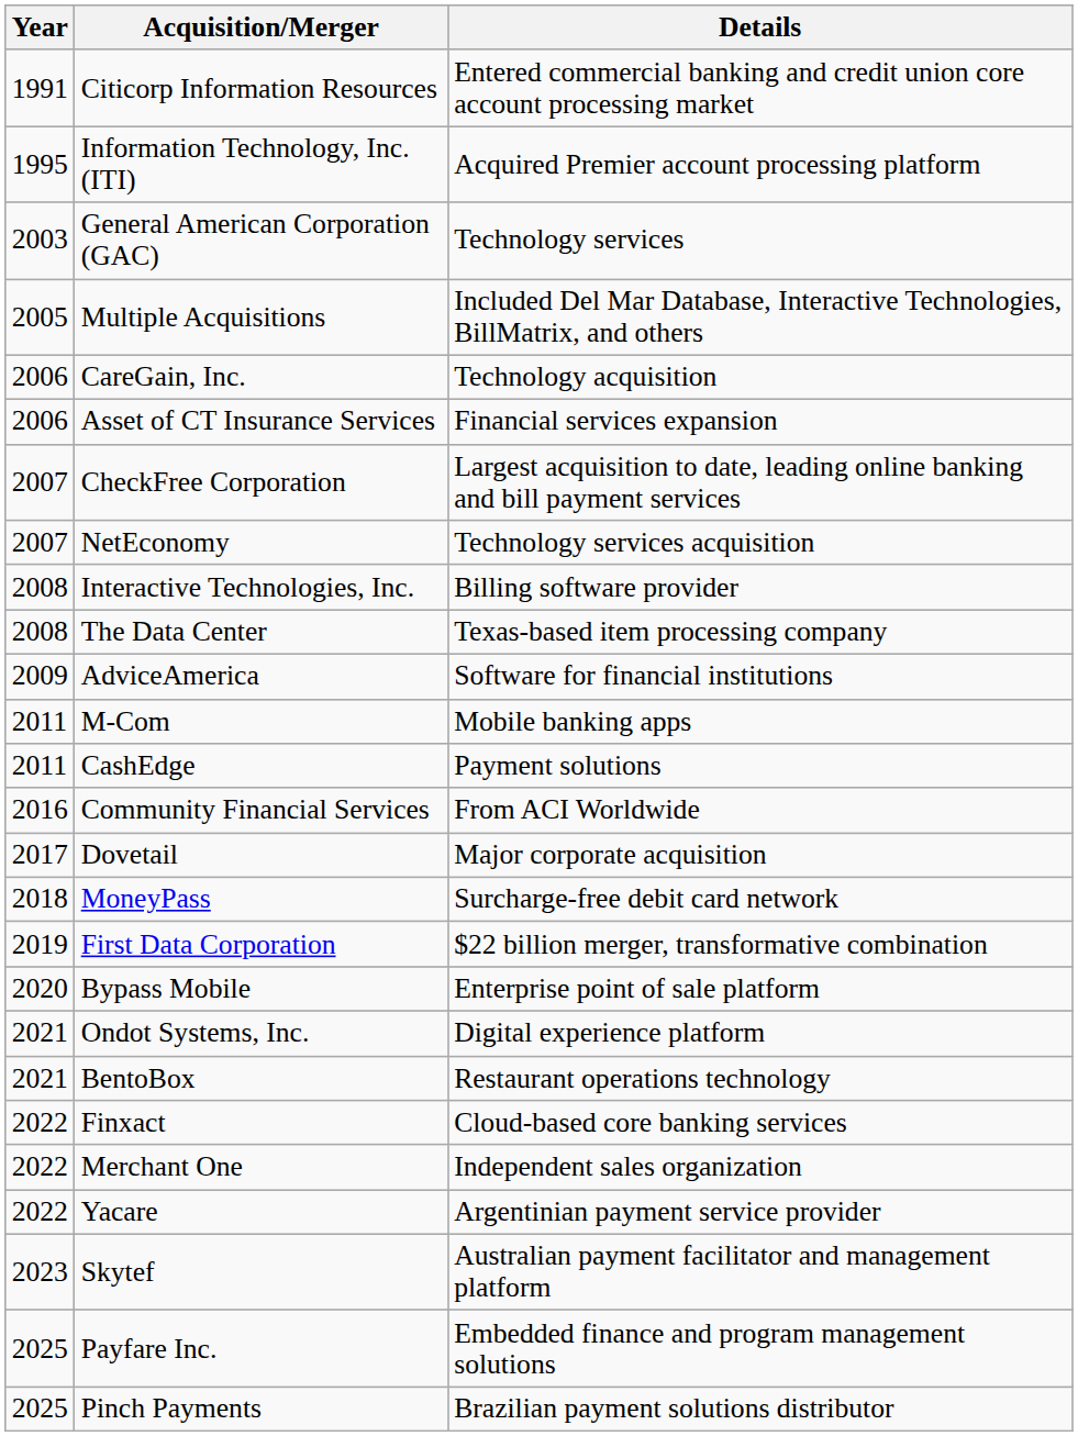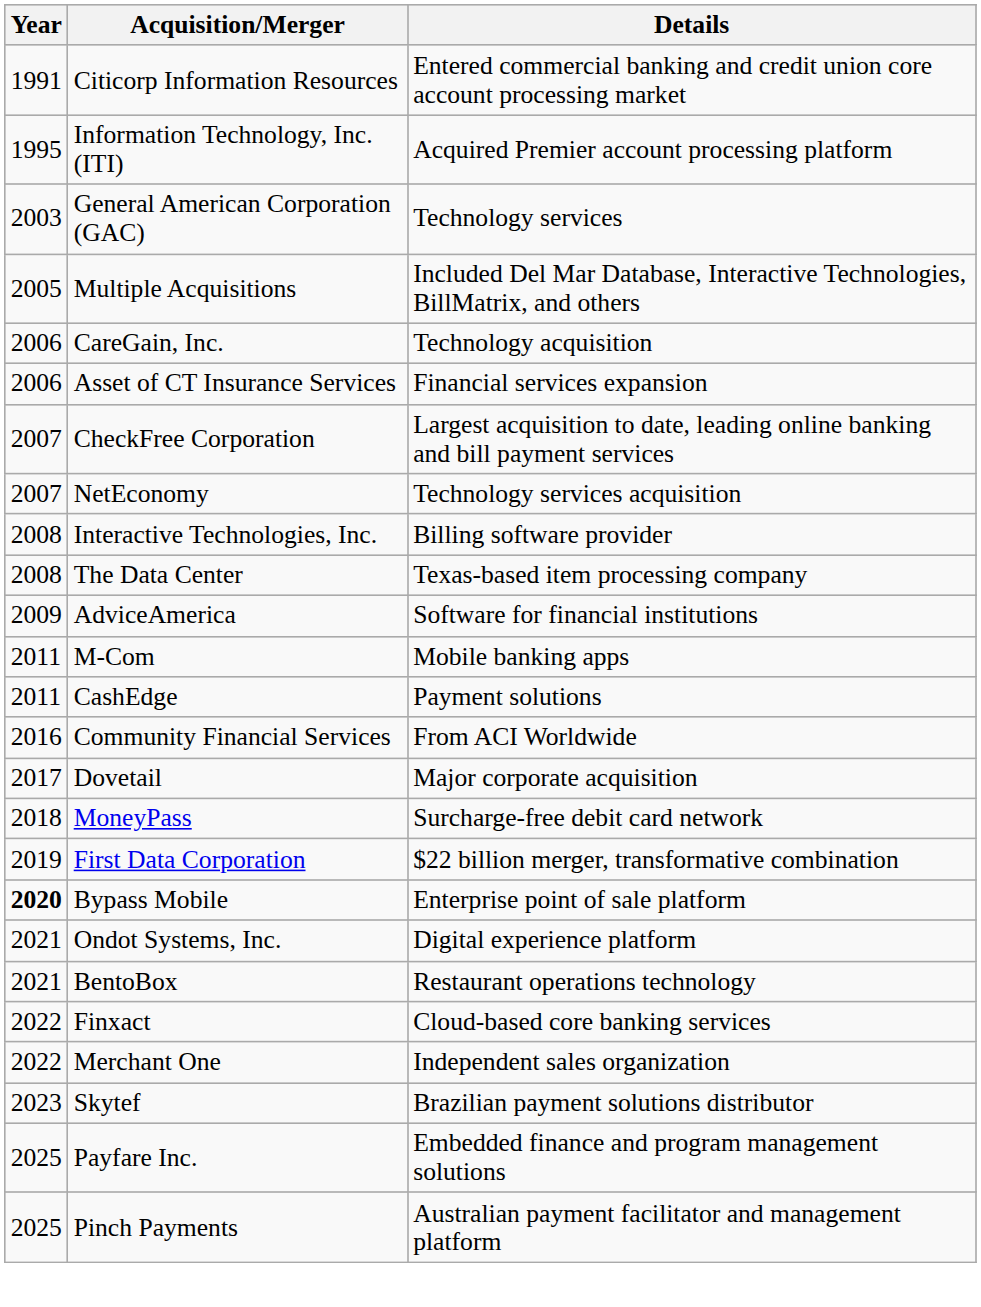 <table class="wikitable">
 <tr>
 <th>Year</th>
 <th>Acquisition/Merger</th>
 <th>Details</th>
 </tr>
 <tr>
 <td>1991</td>
 <td>Citicorp Information Resources</td>
 <td>Entered commercial banking and credit union core account processing market</td>
 </tr>
 <tr>
 <td>1995</td>
 <td>Information Technology, Inc. (ITI)</td>
 <td>Acquired Premier account processing platform</td>
 </tr>
 <tr>
 <td>2003</td>
 <td>General American Corporation (GAC)</td>
 <td>Technology services</td>
 </tr>
 <tr>
 <td>2005</td>
 <td>Multiple Acquisitions</td>
 <td>Included Del Mar Database, Interactive Technologies, BillMatrix, and others</td>
 </tr>
 <tr>
 <td>2006</td>
 <td>CareGain, Inc.</td>
 <td>Technology acquisition</td>
 </tr>
 <tr>
 <td>2006</td>
 <td>Asset of CT Insurance Services</td>
 <td>Financial services expansion</td>
 </tr>
 <tr>
 <td>2007</td>
 <td>CheckFree Corporation</td>
 <td>Largest acquisition to date, leading online banking and bill payment services</td>
 </tr>
 <tr>
 <td>2007</td>
 <td>NetEconomy</td>
 <td>Technology services acquisition</td>
 </tr>
 <tr>
 <td>2008</td>
 <td>Interactive Technologies, Inc.</td>
 <td>Billing software provider</td>
 </tr>
 <tr>
 <td>2008</td>
 <td>The Data Center</td>
 <td>Texas-based item processing company</td>
 </tr>
 <tr>
 <td>2009</td>
 <td>AdviceAmerica</td>
 <td>Software for financial institutions</td>
 </tr>
 <tr>
 <td>2011</td>
 <td>M-Com</td>
 <td>Mobile banking apps</td>
 </tr>
 <tr>
 <td>2011</td>
 <td>CashEdge</td>
 <td>Payment solutions</td>
 </tr>
 <tr>
 <td>2016</td>
 <td>Community Financial Services</td>
 <td>From ACI Worldwide</td>
 </tr>
 <tr>
 <td>2017</td>
 <td>Dovetail</td>
 <td>Major corporate acquisition</td>
 </tr>
 <tr>
 <td>2018</td>
 <td><a href='#'>MoneyPass</a></td>
 <td>Surcharge-free debit card network</td>
 </tr>
 <tr>
 <td>2019</td>
 <td><a href='#'>First Data Corporation</a></td>
 <td>$22 billion merger, transformative combination</td>
 </tr>
 <tr>
-<td>2020</td>
+<td><strong>2020</strong></td>
 <td>Bypass Mobile</td>
 <td>Enterprise point of sale platform</td>
 </tr>
 <tr>
 <td>2021</td>
 <td>Ondot Systems, Inc.</td>
 <td>Digital experience platform</td>
 </tr>
 <tr>
 <td>2021</td>
 <td>BentoBox</td>
 <td>Restaurant operations technology</td>
 </tr>
 <tr>
 <td>2022</td>
 <td>Finxact</td>
 <td>Cloud-based core banking services</td>
 </tr>
 <tr>
 <td>2022</td>
 <td>Merchant One</td>
 <td>Independent sales organization</td>
 </tr>
 <tr>
-<td>2022</td>
-<td>Yacare</td>
-<td>Argentinian payment service provider</td>
-</tr>
-<tr>
 <td>2023</td>
 <td>Skytef</td>
-<td>Australian payment facilitator and management platform</td>
+<td>Brazilian payment solutions distributor</td>
 </tr>
 <tr>
 <td>2025</td>
 <td>Payfare Inc.</td>
 <td>Embedded finance and program management solutions</td>
 </tr>
 <tr>
 <td>2025</td>
 <td>Pinch Payments</td>
-<td>Brazilian payment solutions distributor</td>
+<td>Australian payment facilitator and management platform</td>
 </tr>
 </table>
